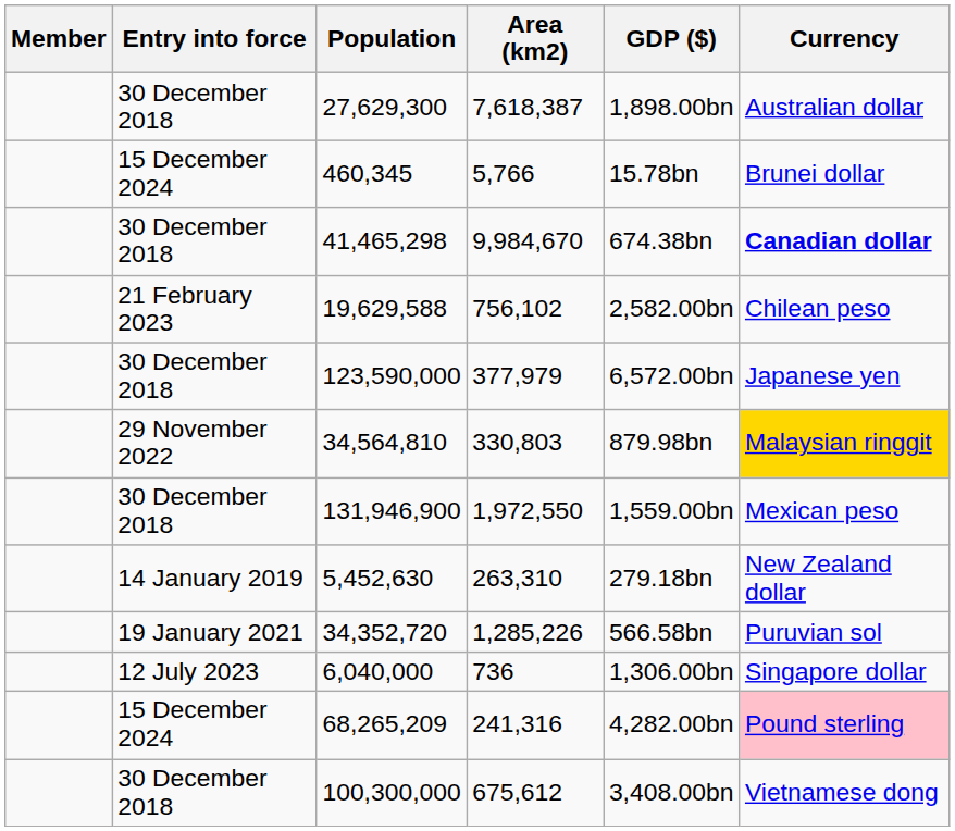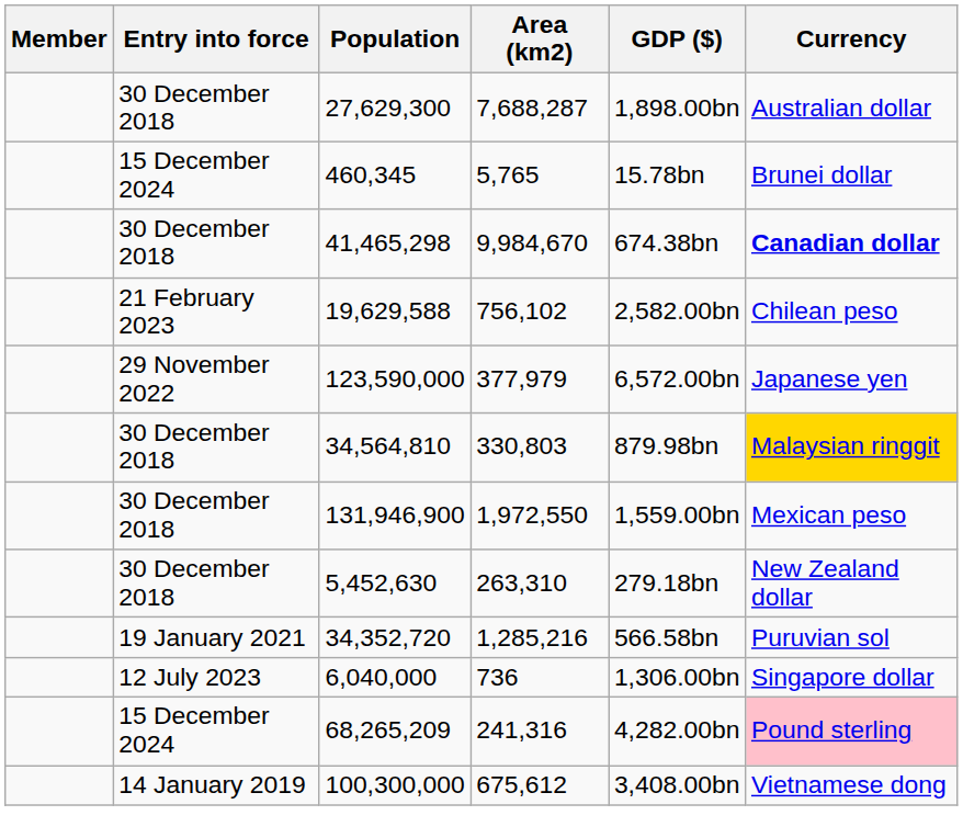 <table class="wikitable sortable sticky-header">
 <tr>
 <th>Member</th>
 <th>Entry into force</th>
 <th>Population</th>
 <th>Area (km2)</th>
 <th>GDP ($)</th>
 <th>Currency</th>
 </tr>
 <tr>
 <td></td>
 <td>30 December 2018</td>
 <td>27,629,300</td>
-<td>7,618,387</td>
+<td>7,688,287</td>
 <td>1,898.00bn</td>
 <td><a href='#'>Australian dollar</a></td>
 </tr>
 <tr>
 <td></td>
 <td>15 December 2024</td>
 <td>460,345</td>
-<td>5,766</td>
+<td>5,765</td>
 <td>15.78bn</td>
 <td><a href='#'>Brunei dollar</a></td>
 </tr>
 <tr>
 <td></td>
 <td>30 December 2018</td>
 <td>41,465,298</td>
 <td>9,984,670</td>
 <td>674.38bn</td>
 <td><strong><a href='#'>Canadian dollar</a></strong></td>
 </tr>
 <tr>
 <td></td>
 <td>21 February 2023</td>
 <td>19,629,588</td>
 <td>756,102</td>
 <td>2,582.00bn</td>
 <td><a href='#'>Chilean peso</a></td>
 </tr>
 <tr>
 <td></td>
-<td>30 December 2018</td>
+<td>29 November 2022</td>
 <td>123,590,000</td>
 <td>377,979</td>
 <td>6,572.00bn</td>
 <td><a href='#'>Japanese yen</a></td>
 </tr>
 <tr>
 <td></td>
-<td>29 November 2022</td>
+<td>30 December 2018</td>
 <td>34,564,810</td>
 <td>330,803</td>
 <td>879.98bn</td>
 <td style="background: gold;"><a href='#'>Malaysian ringgit</a></td>
 </tr>
 <tr>
 <td></td>
 <td>30 December 2018</td>
 <td>131,946,900</td>
 <td>1,972,550</td>
 <td>1,559.00bn</td>
 <td><a href='#'>Mexican peso</a></td>
 </tr>
 <tr>
 <td></td>
-<td>14 January 2019</td>
+<td>30 December 2018</td>
 <td>5,452,630</td>
 <td>263,310</td>
 <td>279.18bn</td>
 <td><a href='#'>New Zealand dollar</a></td>
 </tr>
 <tr>
 <td></td>
 <td>19 January 2021</td>
 <td>34,352,720</td>
-<td>1,285,226</td>
+<td>1,285,216</td>
 <td>566.58bn</td>
 <td><a href='#'>Puruvian sol</a></td>
 </tr>
 <tr>
 <td></td>
 <td>12 July 2023</td>
 <td>6,040,000</td>
 <td>736</td>
 <td>1,306.00bn</td>
 <td><a href='#'>Singapore dollar</a></td>
 </tr>
 <tr>
 <td></td>
 <td>15 December 2024</td>
 <td>68,265,209</td>
 <td>241,316</td>
 <td>4,282.00bn</td>
 <td style="background: pink;"><a href='#'>Pound sterling</a></td>
 </tr>
 <tr>
 <td></td>
-<td>30 December 2018</td>
+<td>14 January 2019</td>
 <td>100,300,000</td>
 <td>675,612</td>
 <td>3,408.00bn</td>
 <td><a href='#'>Vietnamese dong</a></td>
 </tr>
 </table>
